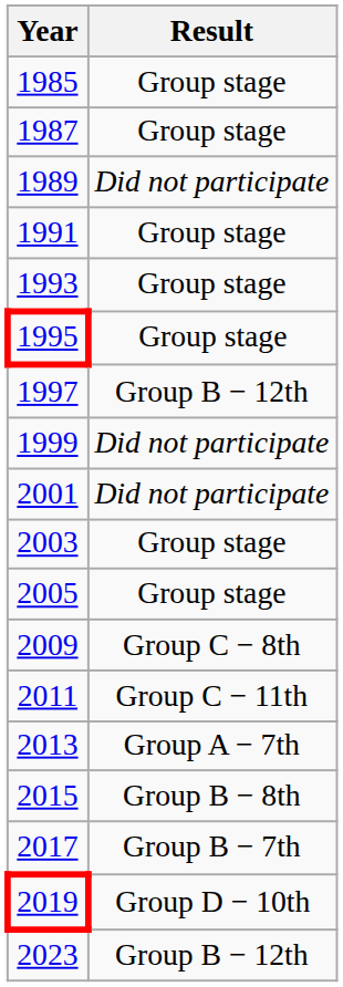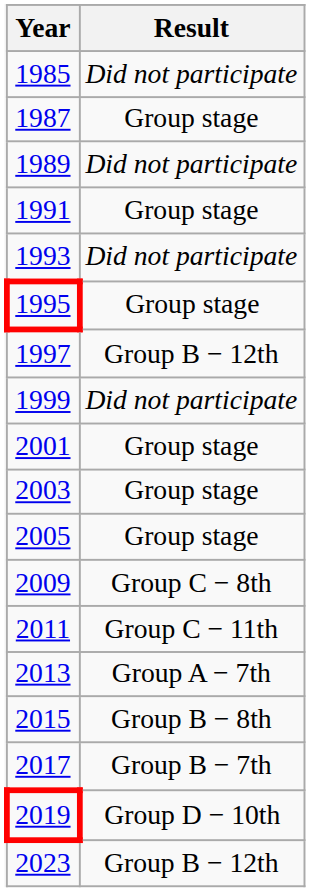 <table class="wikitable" style="text-align: center; font-size:90%">
 <tr>
 <th>Year</th>
 <th>Result</th>
 </tr>
 <tr>
 <td> <a href='#'>1985</a></td>
-<td>Group stage</td>
+<td><em>Did not participate</em></td>
 </tr>
 <tr>
 <td> <a href='#'>1987</a></td>
 <td>Group stage</td>
 </tr>
 <tr>
 <td> <a href='#'>1989</a></td>
 <td><em>Did not participate</em></td>
 </tr>
 <tr>
 <td> <a href='#'>1991</a></td>
 <td>Group stage</td>
 </tr>
 <tr>
 <td> <a href='#'>1993</a></td>
-<td>Group stage</td>
+<td><em>Did not participate</em></td>
 </tr>
 <tr>
 <td style="border: 3px solid red"> <a href='#'>1995</a></td>
 <td>Group stage</td>
 </tr>
 <tr>
 <td> <a href='#'>1997</a></td>
 <td>Group B − 12th</td>
 </tr>
 <tr>
 <td> <a href='#'>1999</a></td>
 <td><em>Did not participate</em></td>
 </tr>
 <tr>
 <td> <a href='#'>2001</a></td>
-<td><em>Did not participate</em></td>
+<td>Group stage</td>
 </tr>
 <tr>
 <td> <a href='#'>2003</a></td>
 <td>Group stage</td>
 </tr>
 <tr>
 <td> <a href='#'>2005</a></td>
 <td>Group stage</td>
 </tr>
 <tr>
 <td> <a href='#'>2009</a></td>
 <td>Group C − 8th</td>
 </tr>
 <tr>
 <td> <a href='#'>2011</a></td>
 <td>Group C − 11th</td>
 </tr>
 <tr>
 <td> <a href='#'>2013</a></td>
 <td>Group A − 7th</td>
 </tr>
 <tr>
 <td> <a href='#'>2015</a></td>
 <td>Group B − 8th</td>
 </tr>
 <tr>
 <td> <a href='#'>2017</a></td>
 <td>Group B − 7th</td>
 </tr>
 <tr>
 <td style="border: 3px solid red"> <a href='#'>2019</a></td>
 <td>Group D − 10th</td>
 </tr>
 <tr>
 <td> <a href='#'>2023</a></td>
 <td>Group B − 12th</td>
 </tr>
 </table>
